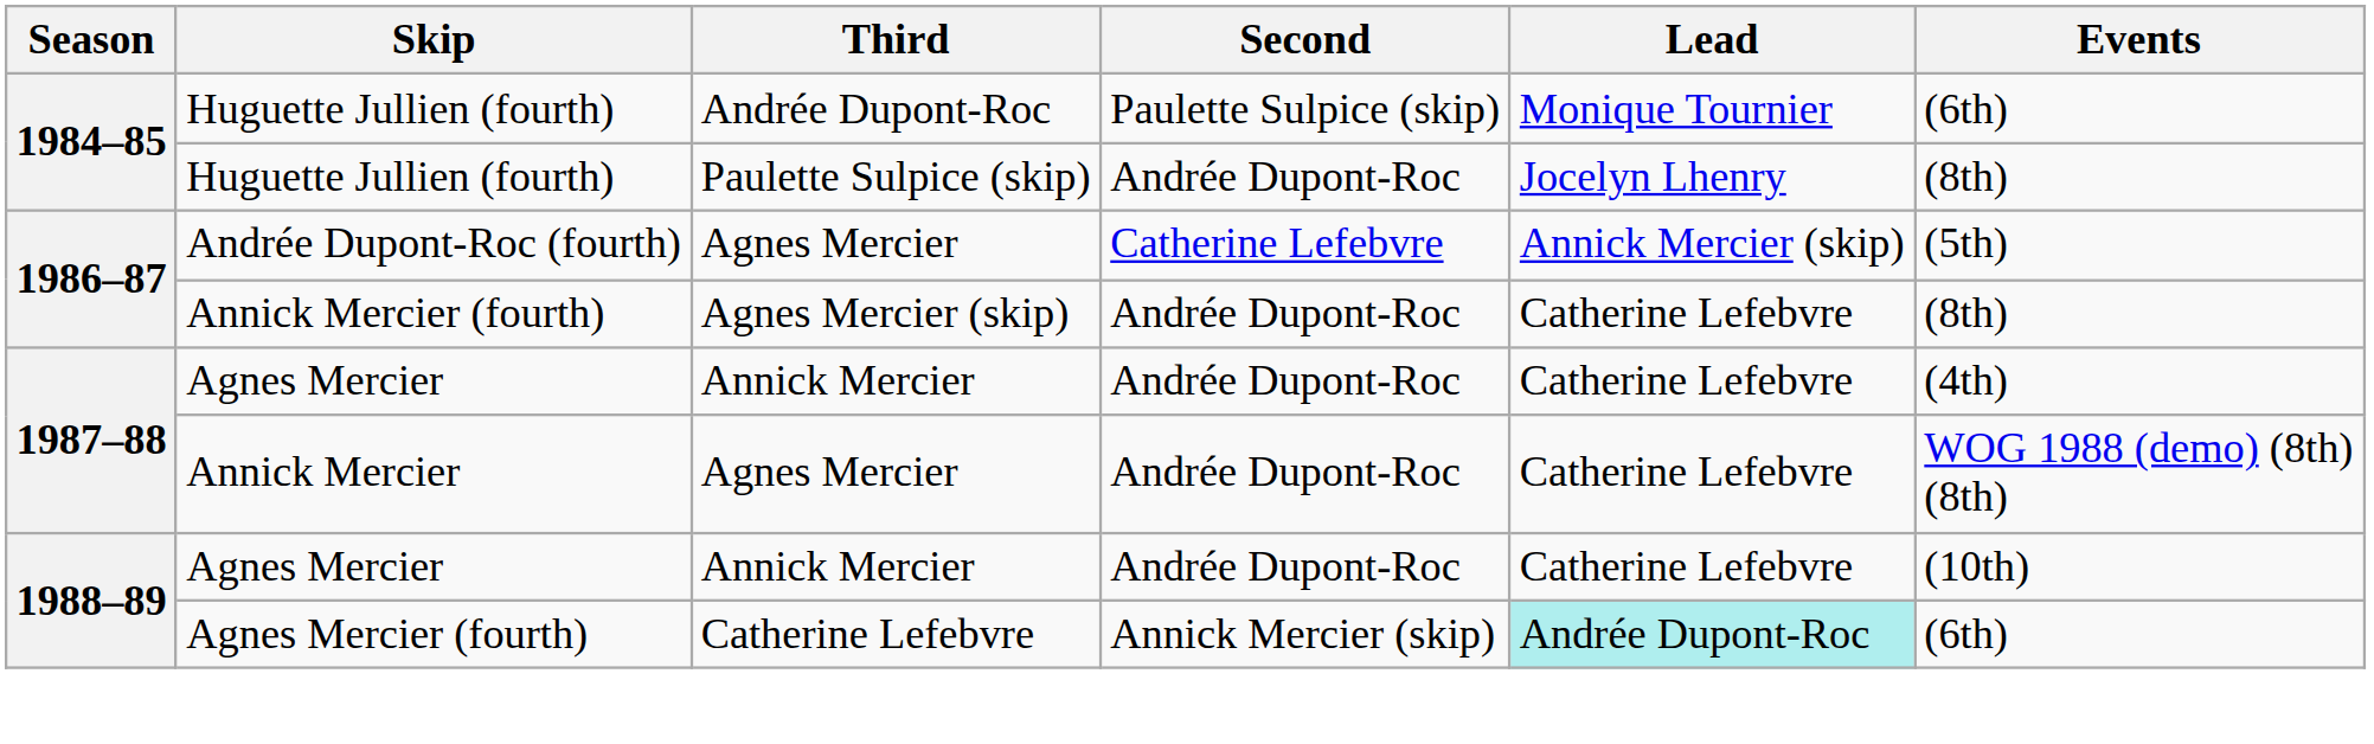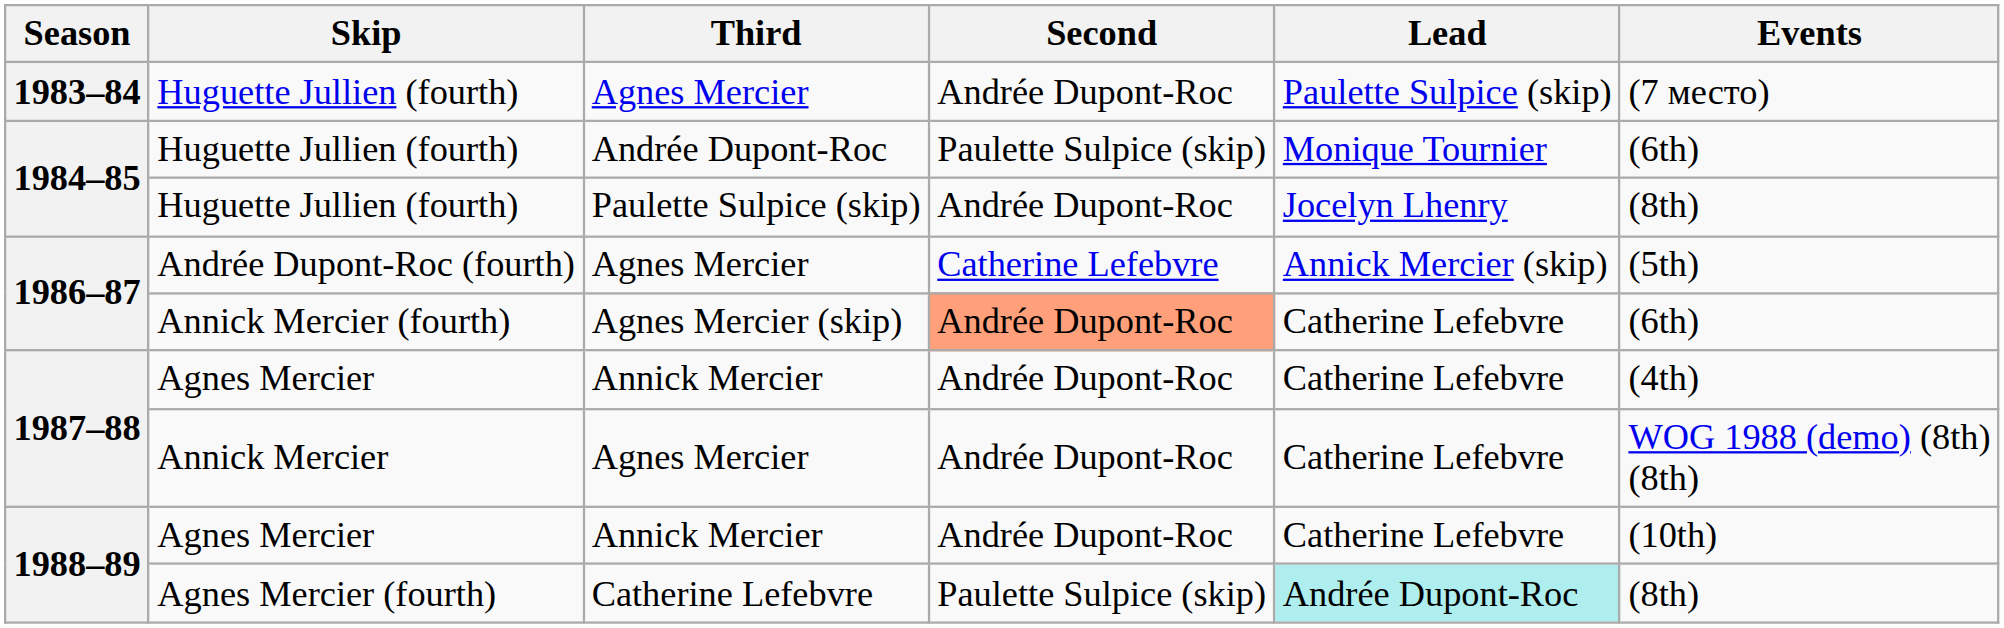 <table class="wikitable">
 <tr>
 <th scope="col">Season</th>
 <th scope="col">Skip</th>
 <th scope="col">Third</th>
 <th scope="col">Second</th>
 <th scope="col">Lead</th>
 <th scope="col">Events</th>
+</tr>
+<tr>
+<th scope="row">1983–84</th>
+<td><a href='#'>Huguette Jullien</a> (fourth)</td>
+<td><a href='#'>Agnes Mercier</a></td>
+<td>Andrée Dupont-Roc</td>
+<td><a href='#'>Paulette Sulpice</a> (skip)</td>
+<td> (7 место)</td>
 </tr>
 <tr>
 <th scope="row" rowspan="2">1984–85</th>
 <td>Huguette Jullien (fourth)</td>
 <td>Andrée Dupont-Roc</td>
 <td>Paulette Sulpice (skip)</td>
 <td><a href='#'>Monique Tournier</a></td>
 <td> (6th)</td>
 </tr>
 <tr>
 <td>Huguette Jullien (fourth)</td>
 <td>Paulette Sulpice (skip)</td>
 <td>Andrée Dupont-Roc</td>
 <td><a href='#'>Jocelyn Lhenry</a></td>
 <td> (8th)</td>
 </tr>
 <tr>
 <th scope="row" rowspan="2">1986–87</th>
 <td>Andrée Dupont-Roc (fourth)</td>
 <td>Agnes Mercier</td>
 <td><a href='#'>Catherine Lefebvre</a></td>
 <td><a href='#'>Annick Mercier</a> (skip)</td>
 <td> (5th)</td>
 </tr>
 <tr>
 <td>Annick Mercier (fourth)</td>
 <td>Agnes Mercier (skip)</td>
-<td>Andrée Dupont-Roc</td>
+<td style="background: lightsalmon;">Andrée Dupont-Roc</td>
 <td>Catherine Lefebvre</td>
-<td> (8th)</td>
+<td> (6th)</td>
 </tr>
 <tr>
 <th scope="row" rowspan="2">1987–88</th>
 <td>Agnes Mercier</td>
 <td>Annick Mercier</td>
 <td>Andrée Dupont-Roc</td>
 <td>Catherine Lefebvre</td>
 <td> (4th)</td>
 </tr>
 <tr>
 <td>Annick Mercier</td>
 <td>Agnes Mercier</td>
 <td>Andrée Dupont-Roc</td>
 <td>Catherine Lefebvre</td>
 <td><a href='#'>WOG 1988 (demo)</a> (8th)<br> (8th)</td>
 </tr>
 <tr>
 <th scope="row" rowspan="2">1988–89</th>
 <td>Agnes Mercier</td>
 <td>Annick Mercier</td>
 <td>Andrée Dupont-Roc</td>
 <td>Catherine Lefebvre</td>
 <td> (10th)</td>
 </tr>
 <tr>
 <td>Agnes Mercier (fourth)</td>
 <td>Catherine Lefebvre</td>
-<td>Annick Mercier (skip)</td>
+<td>Paulette Sulpice (skip)</td>
 <td style="background: paleturquoise;">Andrée Dupont-Roc</td>
-<td> (6th)</td>
+<td> (8th)</td>
 </tr>
 </table>
